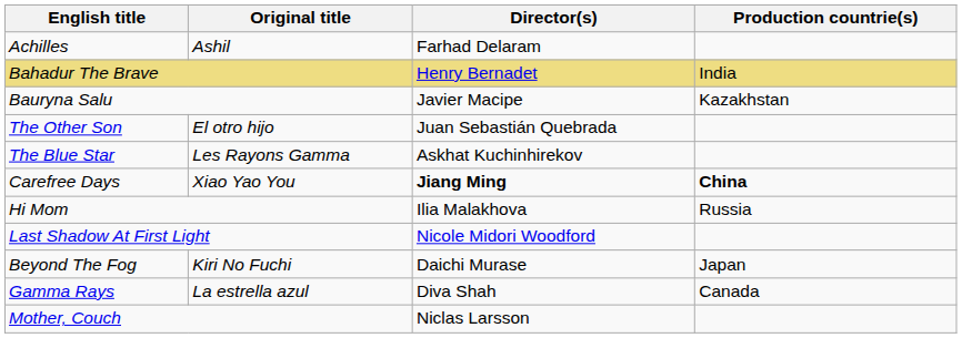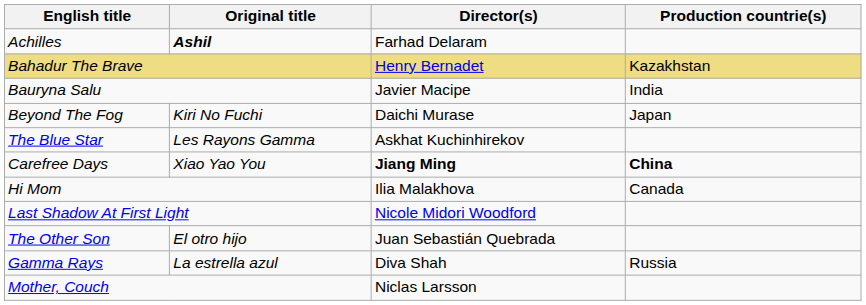 <table class="sortable wikitable" style="width:100%; margin-bottom:4px" cellpadding="5">
 <tr>
 <th scope="col">English title</th>
 <th scope="col">Original title</th>
 <th scope="col">Director(s)</th>
 <th scope="col">Production countrie(s)</th>
 </tr>
 <tr>
 <td><em>Achilles</em></td>
-<td><em>Ashil</em></td>
+<td><strong><em>Ashil</em></strong></td>
 <td>Farhad Delaram</td>
 <td></td>
 </tr>
 <tr style="background:#EEDD82">
 <td colspan = "2"><em>Bahadur The Brave</em></td>
 <td><a href='#'>Henry Bernadet</a></td>
-<td>India</td>
+<td>Kazakhstan</td>
 </tr>
 <tr>
 <td colspan = "2"><em>Bauryna Salu</em></td>
 <td>Javier Macipe</td>
-<td>Kazakhstan</td>
+<td>India</td>
 </tr>
 <tr>
-<td><em><a href='#'>The Other Son</a></em></td>
-<td><em>El otro hijo</em></td>
-<td>Juan Sebastián Quebrada</td>
-<td></td>
+<td><em>Beyond The Fog</em></td>
+<td><em>Kiri No Fuchi</em></td>
+<td>Daichi Murase</td>
+<td>Japan</td>
 </tr>
 <tr>
 <td><em><a href='#'>The Blue Star</a></em></td>
 <td><em>Les Rayons Gamma</em></td>
 <td>Askhat Kuchinhirekov</td>
 <td></td>
 </tr>
 <tr>
 <td><em>Carefree Days</em></td>
 <td><em>Xiao Yao You</em></td>
 <td><strong>Jiang Ming</strong></td>
 <td><strong>China</strong></td>
 </tr>
 <tr>
 <td colspan = "2"><em>Hi Mom</em></td>
 <td>Ilia Malakhova</td>
-<td>Russia</td>
+<td>Canada</td>
 </tr>
 <tr>
 <td colspan = "2"><em><a href='#'>Last Shadow At First Light</a></em></td>
 <td><a href='#'>Nicole Midori Woodford</a></td>
 <td></td>
 </tr>
 <tr>
-<td><em>Beyond The Fog</em></td>
-<td><em>Kiri No Fuchi</em></td>
-<td>Daichi Murase</td>
-<td>Japan</td>
+<td><em><a href='#'>The Other Son</a></em></td>
+<td><em>El otro hijo</em></td>
+<td>Juan Sebastián Quebrada</td>
+<td></td>
 </tr>
 <tr>
 <td><em><a href='#'>Gamma Rays</a></em></td>
 <td><em>La estrella azul</em></td>
 <td>Diva Shah</td>
-<td>Canada</td>
+<td>Russia</td>
 </tr>
 <tr>
 <td colspan = "2"><em><a href='#'>Mother, Couch</a></em></td>
 <td>Niclas Larsson</td>
 <td></td>
 </tr>
 </table>
